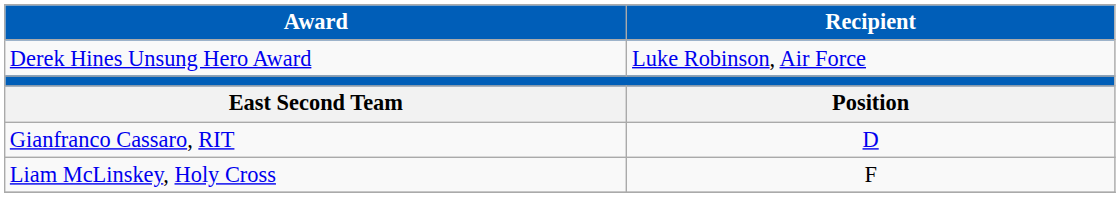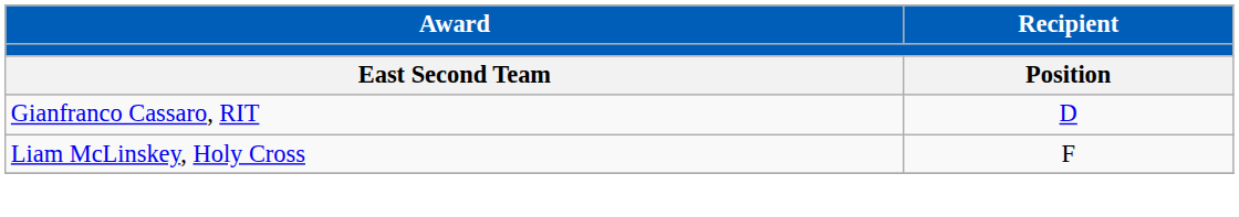 <table class="wikitable" width=40%>
 <tr>
 <th style="color:white; background:#005EB8">Award</th>
 <th style="color:white; background:#005EB8">Recipient</th>
-</tr>
-<tr>
-<td><a href='#'>Derek Hines Unsung Hero Award</a></td>
-<td><a href='#'>Luke Robinson</a>, <a href='#'>Air Force</a></td>
 </tr>
 <tr>
 <th style="color:white; background:#005EB8" colspan=2><a href='#'></a></th>
 </tr>
 <tr>
 <th>East Second Team</th>
 <th>Position</th>
 </tr>
 <tr>
 <td><a href='#'>Gianfranco Cassaro</a>, <a href='#'>RIT</a></td>
 <td align=center><a href='#'>D</a></td>
 </tr>
 <tr>
 <td><a href='#'>Liam McLinskey</a>, <a href='#'>Holy Cross</a></td>
 <td align=center>F</td>
 </tr>
 <tr>
 </tr>
 </table>
